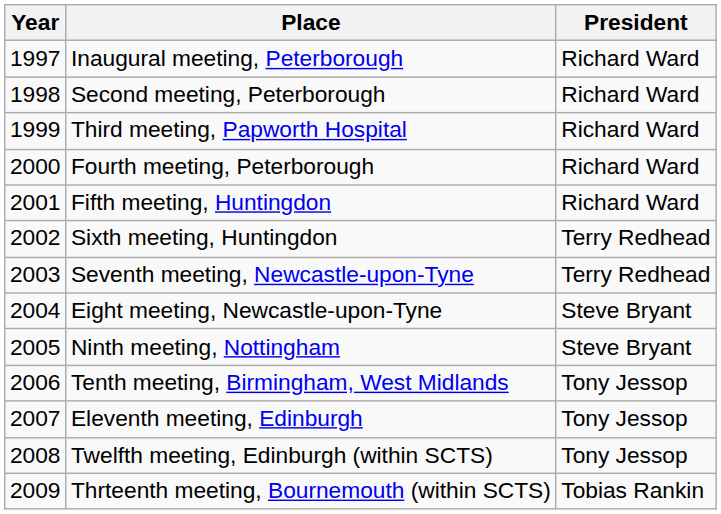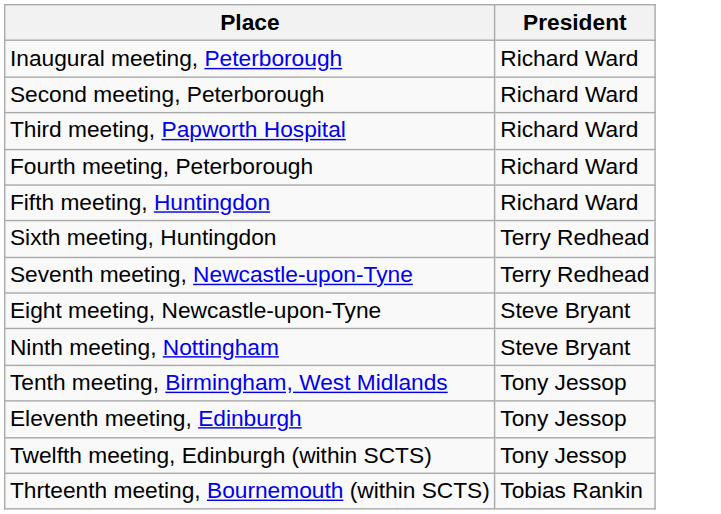 <table class="wikitable sortable">
 <tr>
-<th>Year</th>
 <th>Place</th>
 <th>President</th>
 </tr>
 <tr>
-<td>1997</td>
 <td>Inaugural meeting, <a href='#'>Peterborough</a></td>
 <td>Richard Ward</td>
 </tr>
 <tr>
-<td>1998</td>
 <td>Second meeting, Peterborough</td>
 <td>Richard Ward</td>
 </tr>
 <tr>
-<td>1999</td>
 <td>Third meeting, <a href='#'>Papworth Hospital</a></td>
 <td>Richard Ward</td>
 </tr>
 <tr>
-<td>2000</td>
 <td>Fourth meeting, Peterborough</td>
 <td>Richard Ward</td>
 </tr>
 <tr>
-<td>2001</td>
 <td>Fifth meeting, <a href='#'>Huntingdon</a></td>
 <td>Richard Ward</td>
 </tr>
 <tr>
-<td>2002</td>
 <td>Sixth meeting, Huntingdon</td>
 <td>Terry Redhead</td>
 </tr>
 <tr>
-<td>2003</td>
 <td>Seventh meeting, <a href='#'>Newcastle-upon-Tyne</a></td>
 <td>Terry Redhead</td>
 </tr>
 <tr>
-<td>2004</td>
 <td>Eight meeting, Newcastle-upon-Tyne</td>
 <td>Steve Bryant</td>
 </tr>
 <tr>
-<td>2005</td>
 <td>Ninth meeting, <a href='#'>Nottingham</a></td>
 <td>Steve Bryant</td>
 </tr>
 <tr>
-<td>2006</td>
 <td>Tenth meeting, <a href='#'>Birmingham, West Midlands</a></td>
 <td>Tony Jessop</td>
 </tr>
 <tr>
-<td>2007</td>
 <td>Eleventh meeting, <a href='#'>Edinburgh</a></td>
 <td>Tony Jessop</td>
 </tr>
 <tr>
-<td>2008</td>
 <td>Twelfth meeting, Edinburgh (within SCTS)</td>
 <td>Tony Jessop</td>
 </tr>
 <tr>
-<td>2009</td>
 <td>Thrteenth meeting, <a href='#'>Bournemouth</a> (within SCTS)</td>
 <td>Tobias Rankin</td>
 </tr>
 </table>
